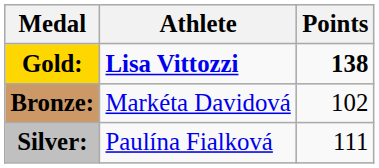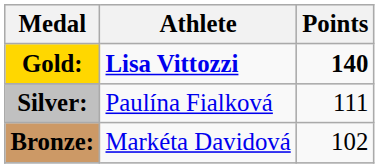 <table class="wikitable">
 <tr>
 <th>Medal</th>
 <th>Athlete</th>
 <th>Points</th>
 </tr>
 <tr>
 <td style="text-align:center;background-color:gold;"><strong>Gold:</strong></td>
 <td> <strong><a href='#'>Lisa Vittozzi</a></strong></td>
-<td align="right"><strong>138</strong></td>
+<td align="right"><strong>140</strong></td>
+</tr>
+<tr>
+<td style="text-align:center;background-color:silver;"><strong>Silver:</strong></td>
+<td> <a href='#'>Paulína Fialková</a></td>
+<td align="right">111</td>
 </tr>
 <tr>
 <td style="text-align:center;background-color:#CC9966;"><strong>Bronze:</strong></td>
 <td> <a href='#'>Markéta Davidová</a></td>
 <td align="right">102</td>
 </tr>
-<tr>
-<td style="text-align:center;background-color:silver;"><strong>Silver:</strong></td>
-<td> <a href='#'>Paulína Fialková</a></td>
-<td align="right">111</td>
-</tr>
 </table>
